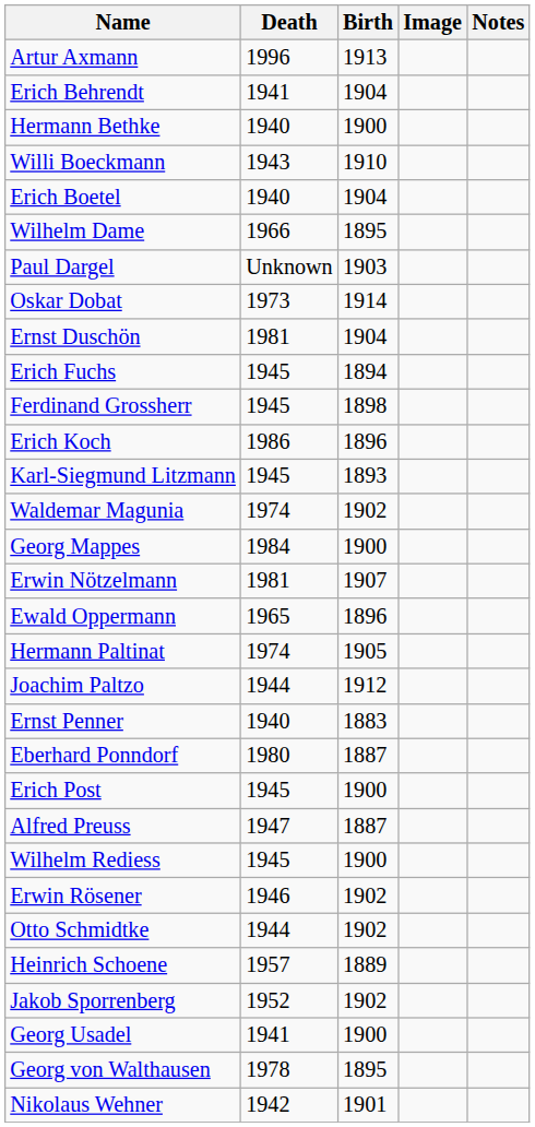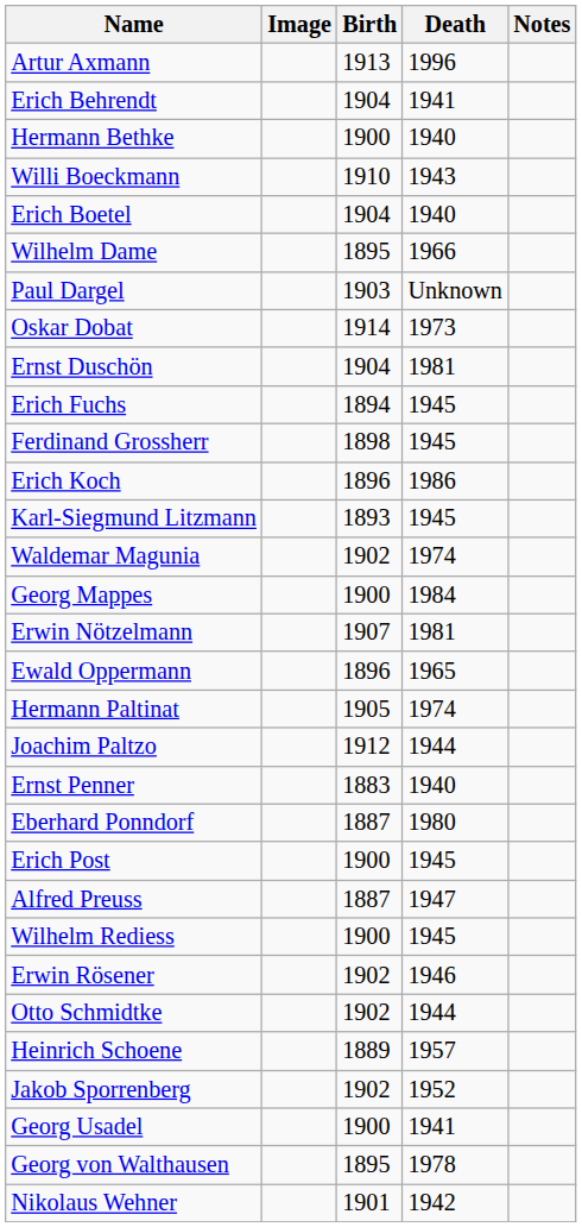 <table class="wikitable">
 <tr>
 <th>Name</th>
+<th>Image</th>
+<th>Birth</th>
 <th>Death</th>
-<th>Birth</th>
-<th>Image</th>
 <th>Notes</th>
 </tr>
 <tr>
 <td><a href='#'>Artur Axmann</a></td>
+<td></td>
+<td>1913</td>
 <td>1996</td>
-<td>1913</td>
-<td></td>
 <td></td>
 </tr>
 <tr>
 <td><a href='#'>Erich Behrendt</a></td>
+<td></td>
+<td>1904</td>
 <td>1941</td>
-<td>1904</td>
-<td></td>
 <td></td>
 </tr>
 <tr>
 <td><a href='#'>Hermann Bethke</a></td>
+<td></td>
+<td>1900</td>
 <td>1940</td>
-<td>1900</td>
-<td></td>
 <td></td>
 </tr>
 <tr>
 <td><a href='#'>Willi Boeckmann</a></td>
+<td></td>
+<td>1910</td>
 <td>1943</td>
-<td>1910</td>
-<td></td>
 <td></td>
 </tr>
 <tr>
 <td><a href='#'>Erich Boetel</a></td>
+<td></td>
+<td>1904</td>
 <td>1940</td>
-<td>1904</td>
-<td></td>
 <td></td>
 </tr>
 <tr>
 <td><a href='#'>Wilhelm Dame</a></td>
+<td></td>
+<td>1895</td>
 <td>1966</td>
-<td>1895</td>
-<td></td>
 <td></td>
 </tr>
 <tr>
 <td><a href='#'>Paul Dargel</a></td>
+<td></td>
+<td>1903</td>
 <td>Unknown</td>
-<td>1903</td>
-<td></td>
 <td></td>
 </tr>
 <tr>
 <td><a href='#'>Oskar Dobat</a></td>
+<td></td>
+<td>1914</td>
 <td>1973</td>
-<td>1914</td>
-<td></td>
 <td></td>
 </tr>
 <tr>
 <td><a href='#'>Ernst Duschön</a></td>
+<td></td>
+<td>1904</td>
 <td>1981</td>
-<td>1904</td>
-<td></td>
 <td></td>
 </tr>
 <tr>
 <td><a href='#'>Erich Fuchs</a></td>
+<td></td>
+<td>1894</td>
 <td>1945</td>
-<td>1894</td>
-<td></td>
 <td></td>
 </tr>
 <tr>
 <td><a href='#'>Ferdinand Grossherr</a></td>
+<td></td>
+<td>1898</td>
 <td>1945</td>
-<td>1898</td>
-<td></td>
 <td></td>
 </tr>
 <tr>
 <td><a href='#'>Erich Koch</a></td>
+<td></td>
+<td>1896</td>
 <td>1986</td>
-<td>1896</td>
-<td></td>
 <td></td>
 </tr>
 <tr>
 <td><a href='#'>Karl-Siegmund Litzmann</a></td>
+<td></td>
+<td>1893</td>
 <td>1945</td>
-<td>1893</td>
-<td></td>
 <td></td>
 </tr>
 <tr>
 <td><a href='#'>Waldemar Magunia</a></td>
+<td></td>
+<td>1902</td>
 <td>1974</td>
-<td>1902</td>
-<td></td>
 <td></td>
 </tr>
 <tr>
 <td><a href='#'>Georg Mappes</a></td>
+<td></td>
+<td>1900</td>
 <td>1984</td>
-<td>1900</td>
-<td></td>
 <td></td>
 </tr>
 <tr>
 <td><a href='#'>Erwin Nötzelmann</a></td>
+<td></td>
+<td>1907</td>
 <td>1981</td>
-<td>1907</td>
-<td></td>
 <td></td>
 </tr>
 <tr>
 <td><a href='#'>Ewald Oppermann</a></td>
+<td></td>
+<td>1896</td>
 <td>1965</td>
-<td>1896</td>
-<td></td>
 <td></td>
 </tr>
 <tr>
 <td><a href='#'>Hermann Paltinat</a></td>
+<td></td>
+<td>1905</td>
 <td>1974</td>
-<td>1905</td>
-<td></td>
 <td></td>
 </tr>
 <tr>
 <td><a href='#'>Joachim Paltzo</a></td>
+<td></td>
+<td>1912</td>
 <td>1944</td>
-<td>1912</td>
-<td></td>
 <td></td>
 </tr>
 <tr>
 <td><a href='#'>Ernst Penner</a></td>
+<td></td>
+<td>1883</td>
 <td>1940</td>
-<td>1883</td>
-<td></td>
 <td></td>
 </tr>
 <tr>
 <td><a href='#'>Eberhard Ponndorf</a></td>
+<td></td>
+<td>1887</td>
 <td>1980</td>
-<td>1887</td>
-<td></td>
 <td></td>
 </tr>
 <tr>
 <td><a href='#'>Erich Post</a></td>
+<td></td>
+<td>1900</td>
 <td>1945</td>
-<td>1900</td>
-<td></td>
 <td></td>
 </tr>
 <tr>
 <td><a href='#'>Alfred Preuss</a></td>
+<td></td>
+<td>1887</td>
 <td>1947</td>
-<td>1887</td>
-<td></td>
 <td></td>
 </tr>
 <tr>
 <td><a href='#'>Wilhelm Rediess</a></td>
+<td></td>
+<td>1900</td>
 <td>1945</td>
-<td>1900</td>
-<td></td>
 <td></td>
 </tr>
 <tr>
 <td><a href='#'>Erwin Rösener</a></td>
+<td></td>
+<td>1902</td>
 <td>1946</td>
-<td>1902</td>
-<td></td>
 <td></td>
 </tr>
 <tr>
 <td><a href='#'>Otto Schmidtke</a></td>
+<td></td>
+<td>1902</td>
 <td>1944</td>
-<td>1902</td>
-<td></td>
 <td></td>
 </tr>
 <tr>
 <td><a href='#'>Heinrich Schoene</a></td>
+<td></td>
+<td>1889</td>
 <td>1957</td>
-<td>1889</td>
-<td></td>
 <td></td>
 </tr>
 <tr>
 <td><a href='#'>Jakob Sporrenberg</a></td>
+<td></td>
+<td>1902</td>
 <td>1952</td>
-<td>1902</td>
-<td></td>
 <td></td>
 </tr>
 <tr>
 <td><a href='#'>Georg Usadel</a></td>
+<td></td>
+<td>1900</td>
 <td>1941</td>
-<td>1900</td>
-<td></td>
 <td></td>
 </tr>
 <tr>
 <td><a href='#'>Georg von Walthausen</a></td>
+<td></td>
+<td>1895</td>
 <td>1978</td>
-<td>1895</td>
-<td></td>
 <td></td>
 </tr>
 <tr>
 <td><a href='#'>Nikolaus Wehner</a></td>
+<td></td>
+<td>1901</td>
 <td>1942</td>
-<td>1901</td>
-<td></td>
 <td></td>
 </tr>
 </table>
